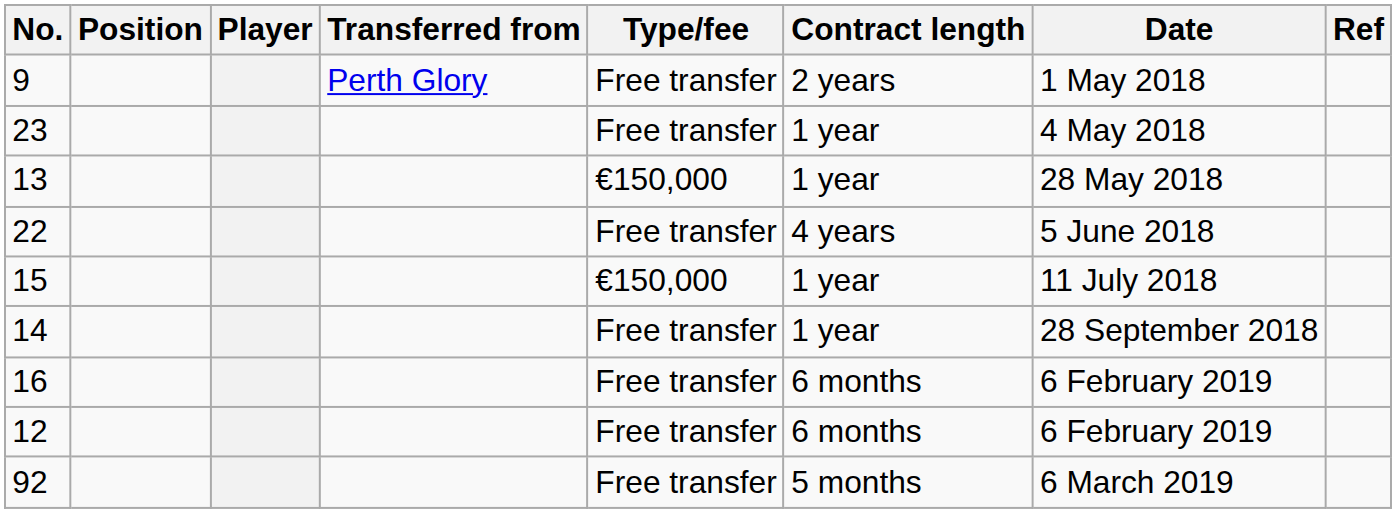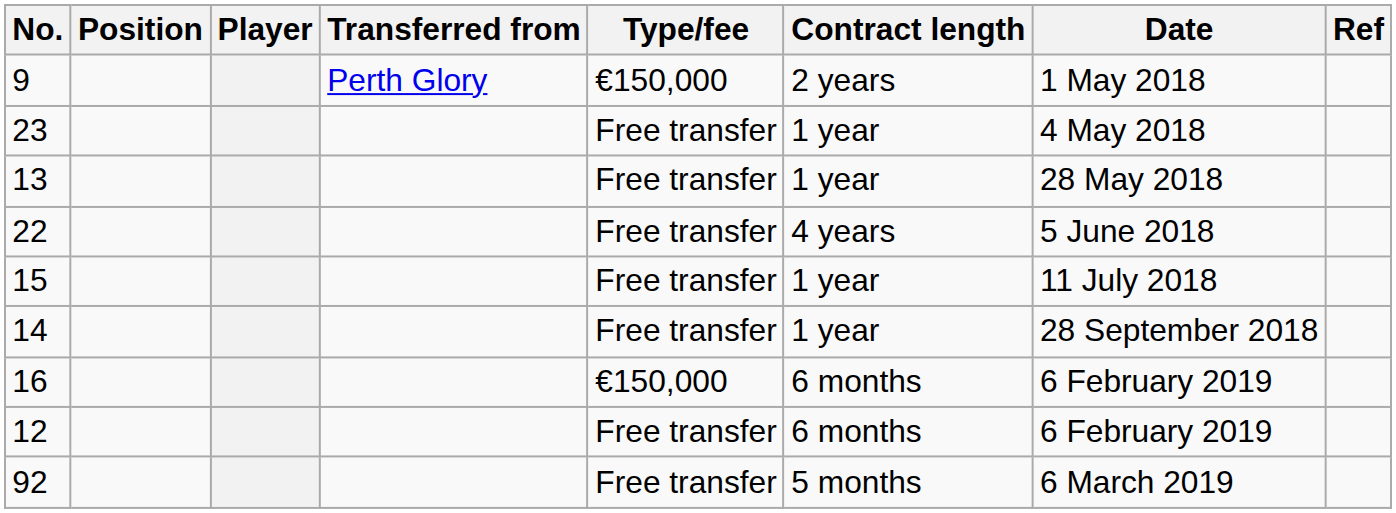 <table class="wikitable plainrowheaders sortable" style="text-align:center; text-align:left">
 <tr>
 <th scope="col">No.</th>
 <th scope="col">Position</th>
 <th scope="col">Player</th>
 <th scope="col">Transferred from</th>
 <th scope="col">Type/fee</th>
 <th scope="col">Contract length</th>
 <th scope="col">Date</th>
 <th scope="col" class="unsortable">Ref</th>
 </tr>
 <tr>
 <td>9</td>
 <td></td>
 <th scope="row"></th>
 <td><a href='#'>Perth Glory</a></td>
-<td>Free transfer</td>
+<td>€150,000</td>
 <td>2 years</td>
 <td>1 May 2018</td>
 <td></td>
 </tr>
 <tr>
 <td>23</td>
 <td></td>
 <th scope="row"></th>
 <td></td>
 <td>Free transfer</td>
 <td>1 year</td>
 <td>4 May 2018</td>
 <td></td>
 </tr>
 <tr>
 <td>13</td>
 <td></td>
 <th scope="row"></th>
 <td></td>
-<td>€150,000</td>
+<td>Free transfer</td>
 <td>1 year</td>
 <td>28 May 2018</td>
 <td></td>
 </tr>
 <tr>
 <td>22</td>
 <td></td>
 <th scope="row"></th>
 <td></td>
 <td>Free transfer</td>
 <td>4 years</td>
 <td>5 June 2018</td>
 <td></td>
 </tr>
 <tr>
 <td>15</td>
 <td></td>
 <th scope="row"></th>
 <td></td>
-<td>€150,000</td>
+<td>Free transfer</td>
 <td>1 year</td>
 <td>11 July 2018</td>
 <td></td>
 </tr>
 <tr>
 <td>14</td>
 <td></td>
 <th scope="row"></th>
 <td></td>
 <td>Free transfer</td>
 <td>1 year</td>
 <td>28 September 2018</td>
 <td></td>
 </tr>
 <tr>
 <td>16</td>
 <td></td>
 <th scope="row"></th>
 <td></td>
-<td>Free transfer</td>
+<td>€150,000</td>
 <td>6 months</td>
 <td>6 February 2019</td>
 <td></td>
 </tr>
 <tr>
 <td>12</td>
 <td></td>
 <th scope="row"></th>
 <td></td>
 <td>Free transfer</td>
 <td>6 months</td>
 <td>6 February 2019</td>
 <td></td>
 </tr>
 <tr>
 <td>92</td>
 <td></td>
 <th scope="row"></th>
 <td></td>
 <td>Free transfer</td>
 <td>5 months</td>
 <td>6 March 2019</td>
 <td></td>
 </tr>
 </table>
